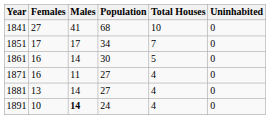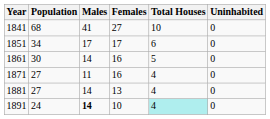 <table class="wikitable">
 <tr>
 <th>Year</th>
+<th>Population</th>
+<th>Males</th>
 <th>Females</th>
-<th>Males</th>
-<th>Population</th>
 <th>Total Houses</th>
 <th>Uninhabited</th>
 </tr>
 <tr>
 <td>1841</td>
+<td>68</td>
+<td>41</td>
 <td>27</td>
-<td>41</td>
-<td>68</td>
 <td>10</td>
 <td>0</td>
 </tr>
 <tr>
 <td>1851</td>
+<td>34</td>
 <td>17</td>
 <td>17</td>
-<td>34</td>
-<td>7</td>
+<td>6</td>
 <td>0</td>
 </tr>
 <tr>
 <td>1861</td>
+<td>30</td>
+<td>14</td>
 <td>16</td>
-<td>14</td>
-<td>30</td>
 <td>5</td>
 <td>0</td>
 </tr>
 <tr>
 <td>1871</td>
+<td>27</td>
+<td>11</td>
 <td>16</td>
-<td>11</td>
-<td>27</td>
 <td>4</td>
 <td>0</td>
 </tr>
 <tr>
 <td>1881</td>
+<td>27</td>
+<td>14</td>
 <td>13</td>
-<td>14</td>
-<td>27</td>
 <td>4</td>
 <td>0</td>
 </tr>
 <tr>
 <td>1891</td>
+<td>24</td>
+<td><strong>14</strong></td>
 <td>10</td>
-<td><strong>14</strong></td>
-<td>24</td>
-<td>4</td>
+<td style="background: paleturquoise;">4</td>
 <td>0</td>
 </tr>
 </table>
